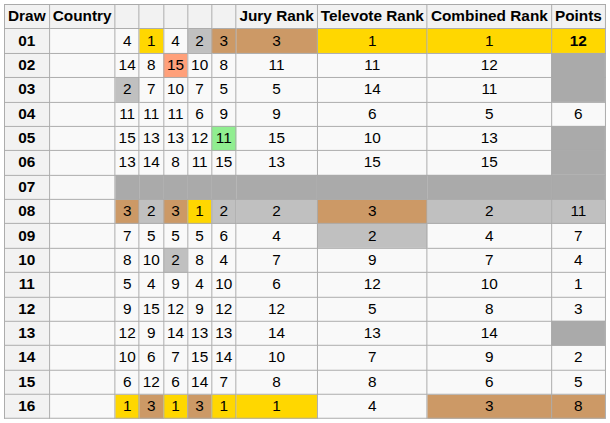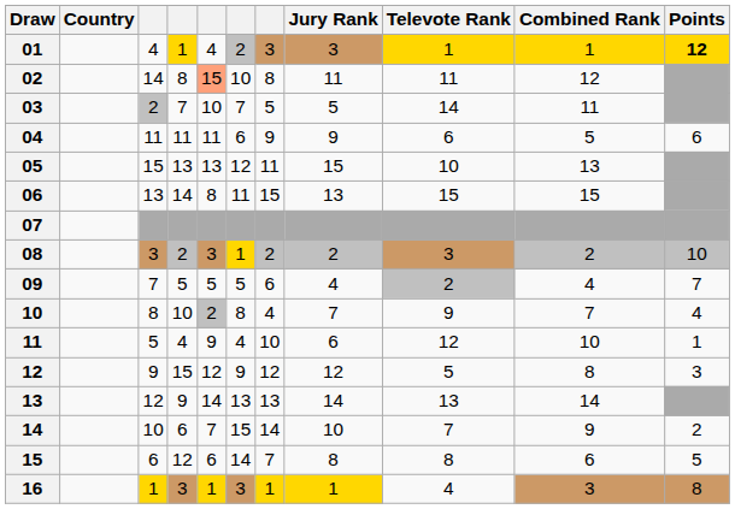 <table class="sortable wikitable collapsible plainrowheaders" style="text-align:center;">
 <tr>
 </tr>
 <tr>
 <th scope="col">Draw</th>
 <th scope="col">Country</th>
 <th scope="col"><small></small></th>
 <th scope="col"><small></small></th>
 <th scope="col"><small></small></th>
 <th scope="col"><small></small></th>
 <th scope="col"><small></small></th>
 <th scope="col">Jury Rank</th>
 <th scope="col">Televote Rank</th>
 <th scope="col">Combined Rank</th>
 <th scope="col">Points</th>
 </tr>
 <tr>
 <th scope="row" style="text-align:center;">01</th>
 <td style="text-align:left;"></td>
 <td>4</td>
 <td style="background:gold;">1</td>
 <td>4</td>
 <td style="background:silver;">2</td>
 <td style="background:#CC9966;">3</td>
 <td style="background:#CC9966;">3</td>
 <td style="background:gold;">1</td>
 <td style="background:gold;">1</td>
 <td style="background:gold;"><strong>12</strong></td>
 </tr>
 <tr>
 <th scope="row" style="text-align:center;">02</th>
 <td style="text-align:left;"></td>
 <td>14</td>
 <td>8</td>
 <td style="background: lightsalmon;">15</td>
 <td>10</td>
 <td>8</td>
 <td>11</td>
 <td>11</td>
 <td>12</td>
 <td style="background:#AAAAAA;"></td>
 </tr>
 <tr>
 <th scope="row" style="text-align:center;">03</th>
 <td style="text-align:left;"></td>
 <td style="background:silver;">2</td>
 <td>7</td>
 <td>10</td>
 <td>7</td>
 <td>5</td>
 <td>5</td>
 <td>14</td>
 <td>11</td>
 <td style="background:#AAAAAA;"></td>
 </tr>
 <tr>
 <th scope="row" style="text-align:center;">04</th>
 <td style="text-align:left;"></td>
 <td>11</td>
 <td>11</td>
 <td>11</td>
 <td>6</td>
 <td>9</td>
 <td>9</td>
 <td>6</td>
 <td>5</td>
 <td>6</td>
 </tr>
 <tr>
 <th scope="row" style="text-align:center;">05</th>
 <td style="text-align:left;"></td>
 <td>15</td>
 <td>13</td>
 <td>13</td>
 <td>12</td>
-<td style="background: lightgreen;">11</td>
+<td>11</td>
 <td>15</td>
 <td>10</td>
 <td>13</td>
 <td style="background:#AAAAAA;"></td>
 </tr>
 <tr>
 <th scope="row" style="text-align:center;">06</th>
 <td style="text-align:left;"></td>
 <td>13</td>
 <td>14</td>
 <td>8</td>
 <td>11</td>
 <td>15</td>
 <td>13</td>
 <td>15</td>
 <td>15</td>
 <td style="background:#AAAAAA;"></td>
 </tr>
 <tr class="sortbottom">
 <th scope="row" style="text-align:center;">07</th>
 <td style="text-align:left;"></td>
 <td style="background:#AAAAAA;"></td>
 <td style="background:#AAAAAA;"></td>
 <td style="background:#AAAAAA;"></td>
 <td style="background:#AAAAAA;"></td>
 <td style="background:#AAAAAA;"></td>
 <td style="background:#AAAAAA;"></td>
 <td style="background:#AAAAAA;"></td>
 <td style="background:#AAAAAA;"></td>
 <td style="background:#AAAAAA;"></td>
 </tr>
 <tr>
 <th scope="row" style="text-align:center;">08</th>
 <td style="text-align:left;"></td>
 <td style="background:#CC9966;">3</td>
 <td style="background:silver;">2</td>
 <td style="background:#CC9966;">3</td>
 <td style="background:gold;">1</td>
 <td style="background:silver;">2</td>
 <td style="background:silver;">2</td>
 <td style="background:#CC9966;">3</td>
 <td style="background:silver;">2</td>
-<td style="background:silver;">11</td>
+<td style="background:silver;">10</td>
 </tr>
 <tr>
 <th scope="row" style="text-align:center;">09</th>
 <td style="text-align:left;"></td>
 <td>7</td>
 <td>5</td>
 <td>5</td>
 <td>5</td>
 <td>6</td>
 <td>4</td>
 <td style="background:silver;">2</td>
 <td>4</td>
 <td>7</td>
 </tr>
 <tr>
 <th scope="row" style="text-align:center;">10</th>
 <td style="text-align:left;"></td>
 <td>8</td>
 <td>10</td>
 <td style="background:silver;">2</td>
 <td>8</td>
 <td>4</td>
 <td>7</td>
 <td>9</td>
 <td>7</td>
 <td>4</td>
 </tr>
 <tr>
 <th scope="row" style="text-align:center;">11</th>
 <td style="text-align:left;"></td>
 <td>5</td>
 <td>4</td>
 <td>9</td>
 <td>4</td>
 <td>10</td>
 <td>6</td>
 <td>12</td>
 <td>10</td>
 <td>1</td>
 </tr>
 <tr>
 <th scope="row" style="text-align:center;">12</th>
 <td style="text-align:left;"></td>
 <td>9</td>
 <td>15</td>
 <td>12</td>
 <td>9</td>
 <td>12</td>
 <td>12</td>
 <td>5</td>
 <td>8</td>
 <td>3</td>
 </tr>
 <tr>
 <th scope="row" style="text-align:center;">13</th>
 <td style="text-align:left;"></td>
 <td>12</td>
 <td>9</td>
 <td>14</td>
 <td>13</td>
 <td>13</td>
 <td>14</td>
 <td>13</td>
 <td>14</td>
 <td style="background:#AAAAAA;"></td>
 </tr>
 <tr>
 <th scope="row" style="text-align:center;">14</th>
 <td style="text-align:left;"></td>
 <td>10</td>
 <td>6</td>
 <td>7</td>
 <td>15</td>
 <td>14</td>
 <td>10</td>
 <td>7</td>
 <td>9</td>
 <td>2</td>
 </tr>
 <tr>
 <th scope="row" style="text-align:center;">15</th>
 <td style="text-align:left;"></td>
 <td>6</td>
 <td>12</td>
 <td>6</td>
 <td>14</td>
 <td>7</td>
 <td>8</td>
 <td>8</td>
 <td>6</td>
 <td>5</td>
 </tr>
 <tr>
 <th scope="row" style="text-align:center;">16</th>
 <td style="text-align:left;"></td>
 <td style="background:gold;">1</td>
 <td style="background:#CC9966;">3</td>
 <td style="background:gold;">1</td>
 <td style="background:#CC9966;">3</td>
 <td style="background:gold;">1</td>
 <td style="background:gold;">1</td>
 <td>4</td>
 <td style="background:#CC9966;">3</td>
 <td style="background:#CC9966;">8</td>
 </tr>
 </table>
